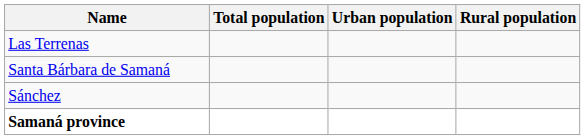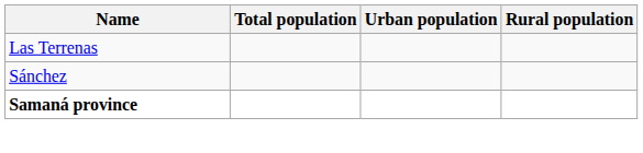 <table class="wikitable sortable" style="text-align:right; font-size:95%;">
 <tr>
 <th width="190px">Name</th>
 <th>Total population</th>
 <th>Urban population</th>
 <th>Rural population</th>
 </tr>
 <tr>
 <td align="left"><a href='#'>Las Terrenas</a></td>
-<td></td>
-<td></td>
-<td></td>
-</tr>
-<tr>
-<td align="left"><a href='#'>Santa Bárbara de Samaná</a></td>
 <td></td>
 <td></td>
 <td></td>
 </tr>
 <tr>
 <td align="left"><a href='#'>Sánchez</a></td>
 <td></td>
 <td></td>
 <td></td>
 </tr>
 <tr style="background:white">
 <td align="left"><strong>Samaná province</strong></td>
 <td></td>
 <td></td>
 <td></td>
 </tr>
 </table>
